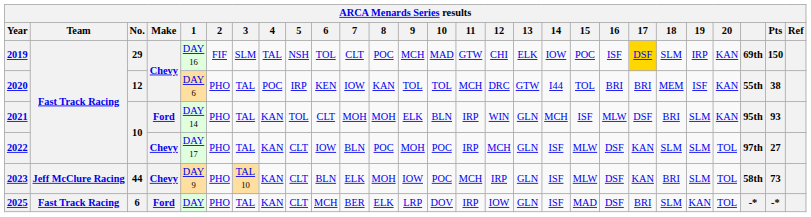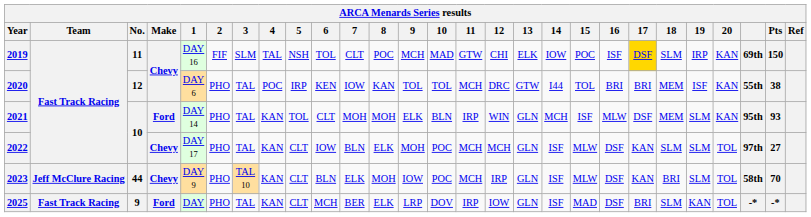 <table class="wikitable" style="text-align:center; font-size:75%">
 <tr>
 <th colspan=27><a href='#'>ARCA Menards Series</a> results</th>
 </tr>
 <tr>
 <th>Year</th>
 <th>Team</th>
 <th>No.</th>
 <th>Make</th>
 <th>1</th>
 <th>2</th>
 <th>3</th>
 <th>4</th>
 <th>5</th>
 <th>6</th>
 <th>7</th>
 <th>8</th>
 <th>9</th>
 <th>10</th>
 <th>11</th>
 <th>12</th>
 <th>13</th>
 <th>14</th>
 <th>15</th>
 <th>16</th>
 <th>17</th>
 <th>18</th>
 <th>19</th>
 <th>20</th>
 <th></th>
 <th>Pts</th>
 <th>Ref</th>
 </tr>
 <tr>
 <th><a href='#'>2019</a></th>
 <th rowspan=4><a href='#'>Fast Track Racing</a></th>
-<th>29</th>
+<th>11</th>
 <th rowspan=2><a href='#'>Chevy</a></th>
 <td style="background:#DFFFDF;"><a href='#'>DAY</a><br><small>16</small></td>
 <td><a href='#'>FIF</a></td>
 <td><a href='#'>SLM</a></td>
 <td><a href='#'>TAL</a></td>
 <td><a href='#'>NSH</a></td>
 <td><a href='#'>TOL</a></td>
 <td><a href='#'>CLT</a></td>
 <td><a href='#'>POC</a></td>
 <td><a href='#'>MCH</a></td>
 <td><a href='#'>MAD</a></td>
 <td><a href='#'>GTW</a></td>
 <td><a href='#'>CHI</a></td>
 <td><a href='#'>ELK</a></td>
 <td><a href='#'>IOW</a></td>
 <td><a href='#'>POC</a></td>
 <td><a href='#'>ISF</a></td>
 <td style="background: gold;"><a href='#'>DSF</a></td>
 <td><a href='#'>SLM</a></td>
 <td><a href='#'>IRP</a></td>
 <td><a href='#'>KAN</a></td>
 <th>69th</th>
 <th>150</th>
 <th></th>
 </tr>
 <tr>
 <th><a href='#'>2020</a></th>
 <th>12</th>
 <td style="background:#FFDF9F;"><a href='#'>DAY</a><br><small>6</small></td>
 <td><a href='#'>PHO</a></td>
 <td><a href='#'>TAL</a></td>
 <td><a href='#'>POC</a></td>
 <td><a href='#'>IRP</a></td>
 <td><a href='#'>KEN</a></td>
 <td><a href='#'>IOW</a></td>
 <td><a href='#'>KAN</a></td>
 <td><a href='#'>TOL</a></td>
 <td><a href='#'>TOL</a></td>
 <td><a href='#'>MCH</a></td>
 <td><a href='#'>DRC</a></td>
 <td><a href='#'>GTW</a></td>
 <td><a href='#'>I44</a></td>
 <td><a href='#'>TOL</a></td>
 <td><a href='#'>BRI</a></td>
 <td><a href='#'>BRI</a></td>
 <td><a href='#'>MEM</a></td>
 <td><a href='#'>ISF</a></td>
 <td><a href='#'>KAN</a></td>
 <th>55th</th>
 <th>38</th>
 <th></th>
 </tr>
 <tr>
 <th><a href='#'>2021</a></th>
 <th rowspan=2>10</th>
 <th><a href='#'>Ford</a></th>
 <td style="background:#DFFFDF;"><a href='#'>DAY</a><br><small>14</small></td>
 <td><a href='#'>PHO</a></td>
 <td><a href='#'>TAL</a></td>
 <td><a href='#'>KAN</a></td>
 <td><a href='#'>TOL</a></td>
 <td><a href='#'>CLT</a></td>
 <td><a href='#'>MOH</a></td>
 <td><a href='#'>MOH</a></td>
 <td><a href='#'>ELK</a></td>
 <td><a href='#'>BLN</a></td>
 <td><a href='#'>IRP</a></td>
 <td><a href='#'>WIN</a></td>
 <td><a href='#'>GLN</a></td>
 <td><a href='#'>MCH</a></td>
 <td><a href='#'>ISF</a></td>
 <td><a href='#'>MLW</a></td>
 <td><a href='#'>DSF</a></td>
-<td><a href='#'>BRI</a></td>
+<td><a href='#'>MEM</a></td>
 <td><a href='#'>SLM</a></td>
 <td><a href='#'>KAN</a></td>
 <th>95th</th>
 <th>93</th>
 <th></th>
 </tr>
 <tr>
 <th><a href='#'>2022</a></th>
 <th><a href='#'>Chevy</a></th>
 <td style="background:#DFFFDF;"><a href='#'>DAY</a><br><small>17</small></td>
 <td><a href='#'>PHO</a></td>
 <td><a href='#'>TAL</a></td>
 <td><a href='#'>KAN</a></td>
 <td><a href='#'>CLT</a></td>
 <td><a href='#'>IOW</a></td>
 <td><a href='#'>BLN</a></td>
-<td><a href='#'>POC</a></td>
+<td><a href='#'>ELK</a></td>
 <td><a href='#'>MOH</a></td>
 <td><a href='#'>POC</a></td>
-<td><a href='#'>IRP</a></td>
+<td><a href='#'>MCH</a></td>
 <td><a href='#'>MCH</a></td>
 <td><a href='#'>GLN</a></td>
 <td><a href='#'>ISF</a></td>
 <td><a href='#'>MLW</a></td>
 <td><a href='#'>DSF</a></td>
 <td><a href='#'>KAN</a></td>
 <td><a href='#'>SLM</a></td>
 <td><a href='#'>SLM</a></td>
 <td><a href='#'>TOL</a></td>
 <th>97th</th>
 <th>27</th>
 <th></th>
 </tr>
 <tr>
 <th><a href='#'>2023</a></th>
 <th><a href='#'>Jeff McClure Racing</a></th>
 <th>44</th>
 <th><a href='#'>Chevy</a></th>
 <td style="background:#FFDF9F;"><a href='#'>DAY</a><br><small>9</small></td>
 <td><a href='#'>PHO</a></td>
 <td style="background:#FFDF9F;"><a href='#'>TAL</a><br><small>10</small></td>
 <td><a href='#'>KAN</a></td>
 <td><a href='#'>CLT</a></td>
 <td><a href='#'>BLN</a></td>
 <td><a href='#'>ELK</a></td>
 <td><a href='#'>MOH</a></td>
 <td><a href='#'>IOW</a></td>
 <td><a href='#'>POC</a></td>
 <td><a href='#'>MCH</a></td>
 <td><a href='#'>IRP</a></td>
 <td><a href='#'>GLN</a></td>
 <td><a href='#'>ISF</a></td>
 <td><a href='#'>MLW</a></td>
 <td><a href='#'>DSF</a></td>
 <td><a href='#'>KAN</a></td>
 <td><a href='#'>BRI</a></td>
 <td><a href='#'>SLM</a></td>
 <td><a href='#'>TOL</a></td>
 <th>58th</th>
-<th>73</th>
+<th>70</th>
 <th></th>
 </tr>
 <tr>
 <th><a href='#'>2025</a></th>
 <th><a href='#'>Fast Track Racing</a></th>
-<th>6</th>
+<th>9</th>
 <th><a href='#'>Ford</a></th>
 <td style="background:#DFFFDF;"><a href='#'>DAY</a><br></td>
 <td><a href='#'>PHO</a></td>
 <td><a href='#'>TAL</a></td>
 <td><a href='#'>KAN</a></td>
 <td><a href='#'>CLT</a></td>
 <td><a href='#'>MCH</a></td>
 <td><a href='#'>BER</a></td>
 <td><a href='#'>ELK</a></td>
 <td><a href='#'>LRP</a></td>
 <td><a href='#'>DOV</a></td>
 <td><a href='#'>IRP</a></td>
 <td><a href='#'>IOW</a></td>
 <td><a href='#'>GLN</a></td>
 <td><a href='#'>ISF</a></td>
 <td><a href='#'>MAD</a></td>
 <td><a href='#'>DSF</a></td>
 <td><a href='#'>BRI</a></td>
 <td><a href='#'>SLM</a></td>
 <td><a href='#'>KAN</a></td>
 <td><a href='#'>TOL</a></td>
 <th>-*</th>
 <th>-*</th>
 <th></th>
 </tr>
 </table>
